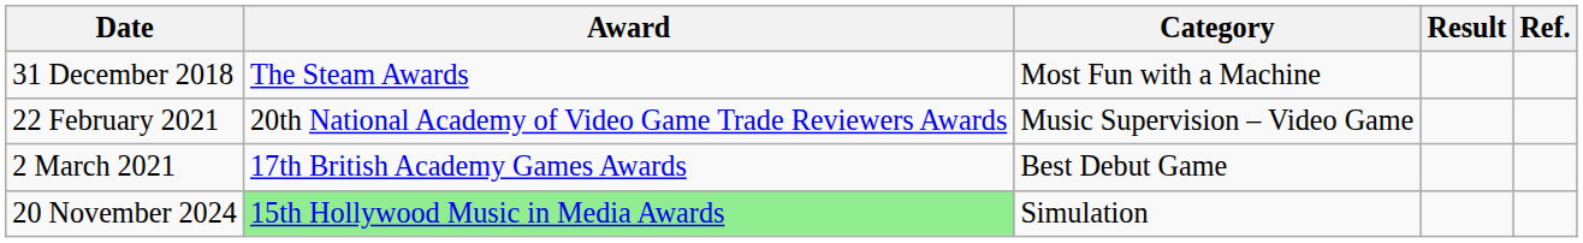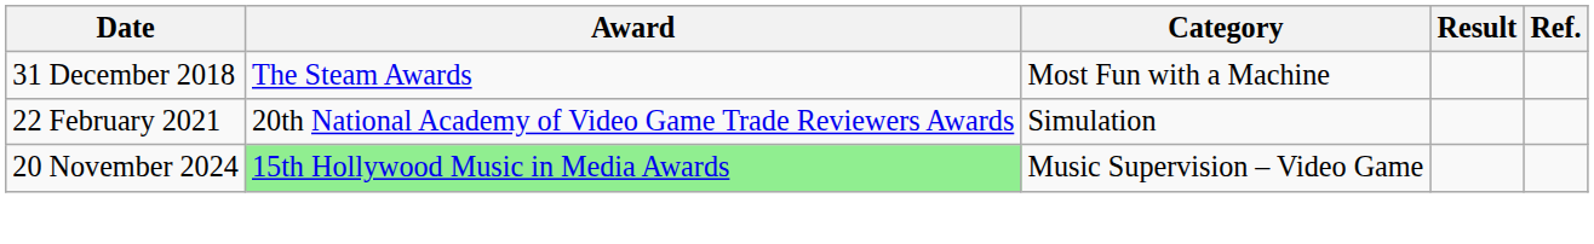 <table class="wikitable plainrowheaders">
 <tr>
 <th scope="col">Date</th>
 <th scope="col">Award</th>
 <th scope="col">Category</th>
 <th scope="col">Result</th>
 <th scope="col" class="unsortable">Ref.</th>
 </tr>
 <tr>
 <td>31 December 2018</td>
 <td><a href='#'>The Steam Awards</a></td>
 <td>Most Fun with a Machine</td>
 <td></td>
 <td style="text-align:center;"></td>
 </tr>
 <tr>
 <td>22 February 2021</td>
 <td>20th <a href='#'>National Academy of Video Game Trade Reviewers Awards</a></td>
-<td>Music Supervision – Video Game</td>
-<td></td>
-<td style="text-align:center;"></td>
-</tr>
-<tr>
-<td>2 March 2021</td>
-<td><a href='#'>17th British Academy Games Awards</a></td>
-<td>Best Debut Game</td>
+<td>Simulation</td>
 <td></td>
 <td style="text-align:center;"></td>
 </tr>
 <tr>
 <td>20 November 2024</td>
 <td style="background: lightgreen;"><a href='#'>15th Hollywood Music in Media Awards</a></td>
-<td>Simulation</td>
+<td>Music Supervision – Video Game</td>
 <td></td>
 <td style="text-align:center;"></td>
 </tr>
 </table>
